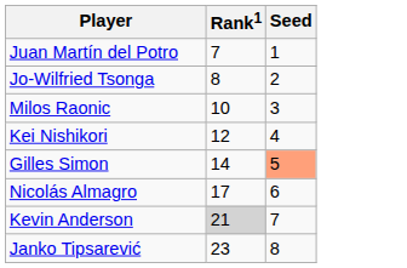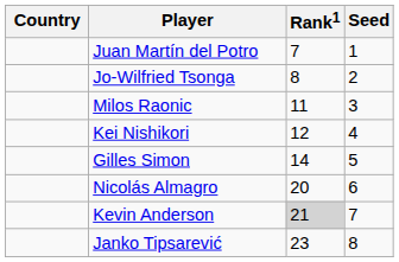 <table class="sortable wikitable">
 <tr>
+<th width="70">Country</th>
 <th width="175">Player</th>
 <th>Rank<sup>1</sup></th>
 <th>Seed</th>
 </tr>
 <tr>
+<td></td>
 <td><a href='#'>Juan Martín del Potro</a></td>
 <td>7</td>
 <td>1</td>
 </tr>
 <tr>
+<td></td>
 <td><a href='#'>Jo-Wilfried Tsonga</a></td>
 <td>8</td>
 <td>2</td>
 </tr>
 <tr>
+<td></td>
 <td><a href='#'>Milos Raonic</a></td>
-<td>10</td>
+<td>11</td>
 <td>3</td>
 </tr>
 <tr>
+<td></td>
 <td><a href='#'>Kei Nishikori</a></td>
 <td>12</td>
 <td>4</td>
 </tr>
 <tr>
+<td></td>
 <td><a href='#'>Gilles Simon</a></td>
 <td>14</td>
-<td style="background: lightsalmon;">5</td>
+<td>5</td>
 </tr>
 <tr>
+<td></td>
 <td><a href='#'>Nicolás Almagro</a></td>
-<td>17</td>
+<td>20</td>
 <td>6</td>
 </tr>
 <tr>
+<td></td>
 <td><a href='#'>Kevin Anderson</a></td>
 <td style="background: lightgrey;">21</td>
 <td>7</td>
 </tr>
 <tr>
+<td></td>
 <td><a href='#'>Janko Tipsarević</a></td>
 <td>23</td>
 <td>8</td>
 </tr>
 </table>
